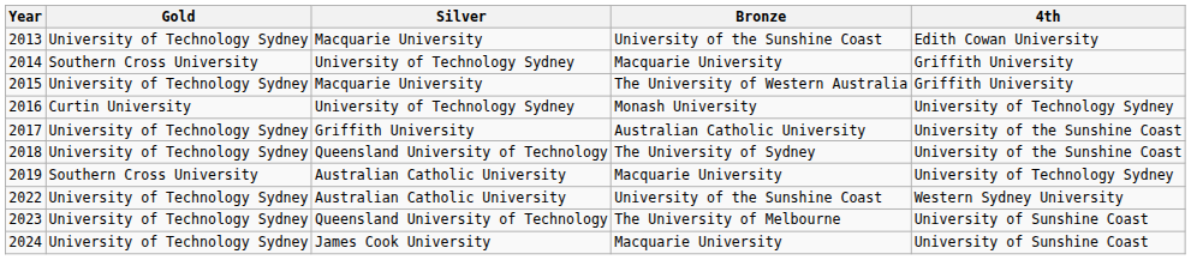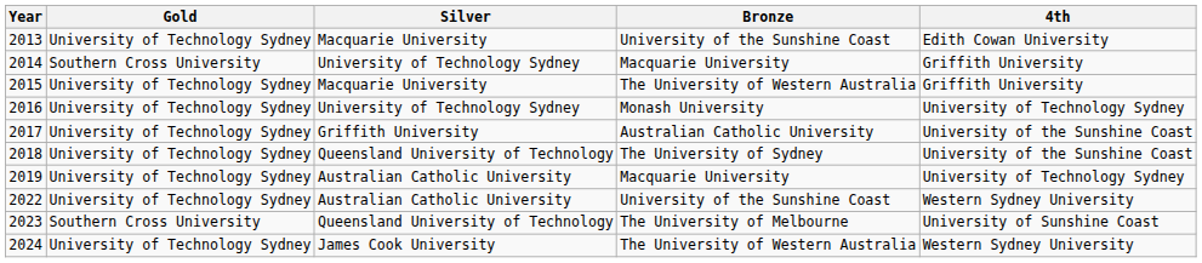 <table class="wikitable">
 <tr>
 <th>Year</th>
 <th>Gold</th>
 <th>Silver</th>
 <th>Bronze</th>
 <th>4th</th>
 </tr>
 <tr>
 <td>2013</td>
 <td>University of Technology Sydney</td>
 <td>Macquarie University</td>
 <td>University of the Sunshine Coast</td>
 <td>Edith Cowan University</td>
 </tr>
 <tr>
 <td>2014</td>
 <td>Southern Cross University</td>
 <td>University of Technology Sydney</td>
 <td>Macquarie University</td>
 <td>Griffith University</td>
 </tr>
 <tr>
 <td>2015</td>
 <td>University of Technology Sydney</td>
 <td>Macquarie University</td>
 <td>The University of Western Australia</td>
 <td>Griffith University</td>
 </tr>
 <tr>
 <td>2016</td>
-<td>Curtin University</td>
+<td>University of Technology Sydney</td>
 <td>University of Technology Sydney</td>
 <td>Monash University</td>
 <td>University of Technology Sydney</td>
 </tr>
 <tr>
 <td>2017</td>
 <td>University of Technology Sydney</td>
 <td>Griffith University</td>
 <td>Australian Catholic University</td>
 <td>University of the Sunshine Coast</td>
 </tr>
 <tr>
 <td>2018</td>
 <td>University of Technology Sydney</td>
 <td>Queensland University of Technology</td>
 <td>The University of Sydney</td>
 <td>University of the Sunshine Coast</td>
 </tr>
 <tr>
 <td>2019</td>
-<td>Southern Cross University</td>
+<td>University of Technology Sydney</td>
 <td>Australian Catholic University</td>
 <td>Macquarie University</td>
 <td>University of Technology Sydney</td>
 </tr>
 <tr>
 <td>2022</td>
 <td>University of Technology Sydney</td>
 <td>Australian Catholic University</td>
 <td>University of the Sunshine Coast</td>
 <td>Western Sydney University</td>
 </tr>
 <tr>
 <td>2023</td>
-<td>University of Technology Sydney</td>
+<td>Southern Cross University</td>
 <td>Queensland University of Technology</td>
 <td>The University of Melbourne</td>
 <td>University of Sunshine Coast</td>
 </tr>
 <tr>
 <td>2024</td>
 <td>University of Technology Sydney</td>
 <td>James Cook University</td>
-<td>Macquarie University</td>
-<td>University of Sunshine Coast</td>
+<td>The University of Western Australia</td>
+<td>Western Sydney University</td>
 </tr>
 </table>
